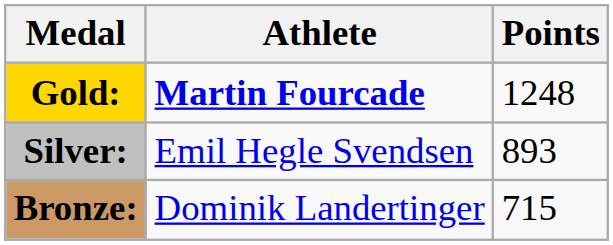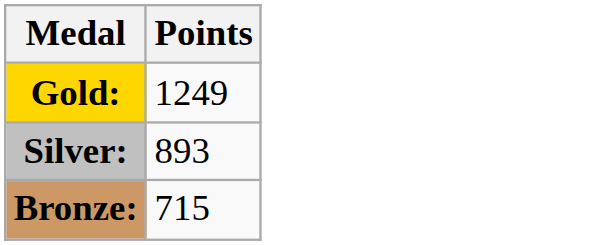 <table class="wikitable">
 <tr>
 <th><strong>Medal</strong></th>
-<th><strong>Athlete</strong></th>
 <th><strong>Points</strong></th>
 </tr>
 <tr>
 <td style="text-align:center;background-color:gold;"><strong>Gold:</strong></td>
-<td> <strong><a href='#'>Martin Fourcade</a></strong></td>
-<td>1248</td>
+<td>1249</td>
 </tr>
 <tr>
 <td style="text-align:center;background-color:silver;"><strong>Silver:</strong></td>
-<td> <a href='#'>Emil Hegle Svendsen</a></td>
 <td>893</td>
 </tr>
 <tr>
 <td style="text-align:center;background-color:#CC9966;"><strong>Bronze:</strong></td>
-<td> <a href='#'>Dominik Landertinger</a></td>
 <td>715</td>
 </tr>
 </table>
